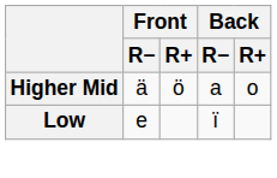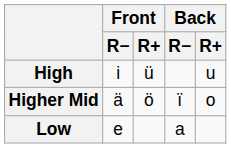 <table style="text-align:center;" class="wikitable">
 <tr>
 <th rowspan="2"></th>
 <th colspan="2">Front</th>
 <th colspan="2">Back</th>
 </tr>
 <tr>
 <th>R−</th>
 <th>R+</th>
 <th>R−</th>
 <th>R+</th>
 </tr>
 <tr>
+<th>High</th>
+<td>i</td>
+<td>ü</td>
+<td></td>
+<td>u</td>
+</tr>
+<tr>
 <th>Higher Mid</th>
 <td>ä</td>
 <td>ö</td>
-<td>a</td>
+<td>ï</td>
 <td>o</td>
 </tr>
 <tr>
 <th>Low</th>
 <td>e</td>
 <td></td>
-<td>ï</td>
+<td>a</td>
 <td></td>
 </tr>
 </table>
